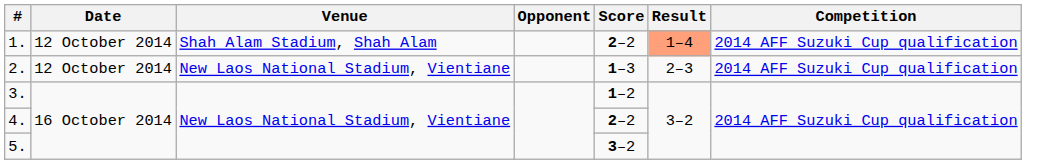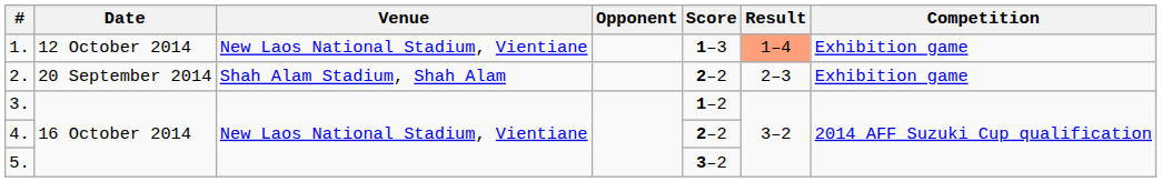 <table class="wikitable" style="font-size:90%">
 <tr>
 <th>#</th>
 <th>Date</th>
 <th>Venue</th>
 <th>Opponent</th>
 <th>Score</th>
 <th>Result</th>
 <th>Competition</th>
 </tr>
 <tr>
 <td>1.</td>
 <td rowspan=1>12 October 2014</td>
+<td rowspan=1><a href='#'>New Laos National Stadium</a>, <a href='#'>Vientiane</a></td>
+<td rowspan=1></td>
+<td style="text-align:center;"><strong>1</strong>–3</td>
+<td rowspan=1 style="background: lightsalmon; text-align:center;">1–4</td>
+<td rowspan=1><a href='#'>Exhibition game</a></td>
+</tr>
+<tr>
+<td>2.</td>
+<td rowspan=1>20 September 2014</td>
 <td rowspan=1><a href='#'>Shah Alam Stadium</a>, <a href='#'>Shah Alam</a></td>
 <td rowspan=1></td>
 <td style="text-align:center;"><strong>2</strong>–2</td>
-<td rowspan=1 style="background: lightsalmon; text-align:center;">1–4</td>
-<td rowspan=1><a href='#'>2014 AFF Suzuki Cup qualification</a></td>
-</tr>
-<tr>
-<td>2.</td>
-<td rowspan=1>12 October 2014</td>
-<td rowspan=1><a href='#'>New Laos National Stadium</a>, <a href='#'>Vientiane</a></td>
-<td rowspan=1></td>
-<td style="text-align:center;"><strong>1</strong>–3</td>
 <td rowspan=1 style="text-align:center;">2–3</td>
-<td rowspan=1><a href='#'>2014 AFF Suzuki Cup qualification</a></td>
+<td rowspan=1><a href='#'>Exhibition game</a></td>
 </tr>
 <tr>
 <td>3.</td>
 <td rowspan=3>16 October 2014</td>
 <td rowspan=3><a href='#'>New Laos National Stadium</a>, <a href='#'>Vientiane</a></td>
 <td rowspan=3></td>
 <td style="text-align:center;"><strong>1</strong>–2</td>
 <td rowspan=3 style="text-align:center;">3–2</td>
 <td rowspan=3><a href='#'>2014 AFF Suzuki Cup qualification</a></td>
 </tr>
 <tr>
 <td>4.</td>
 <td style="text-align:center;"><strong>2</strong>–2</td>
 </tr>
 <tr>
 <td>5.</td>
 <td style="text-align:center;"><strong>3</strong>–2</td>
 </tr>
 </table>
